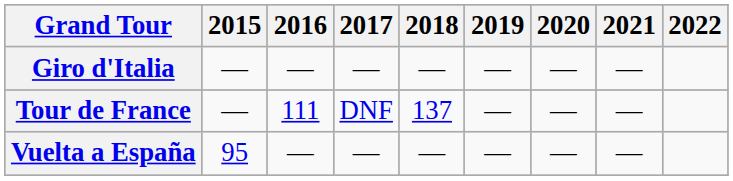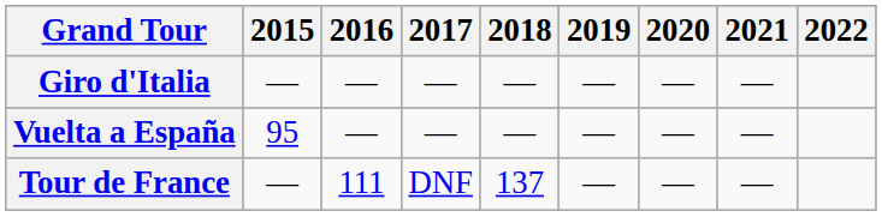 <table class="wikitable plainrowheaders">
 <tr>
 <th scope="col"><a href='#'>Grand Tour</a></th>
 <th scope="col">2015</th>
 <th scope="col">2016</th>
 <th scope="col">2017</th>
 <th scope="col">2018</th>
 <th scope="col">2019</th>
 <th scope="col">2020</th>
 <th scope="col">2021</th>
 <th scope="col">2022</th>
 </tr>
 <tr style="text-align:center;">
 <th scope="row"> <a href='#'>Giro d'Italia</a></th>
 <td>—</td>
 <td>—</td>
 <td>—</td>
 <td>—</td>
 <td>—</td>
 <td>—</td>
 <td>—</td>
 <td></td>
 </tr>
 <tr style="text-align:center;">
+<th scope="row"> <a href='#'>Vuelta a España</a></th>
+<td><a href='#'>95</a></td>
+<td>—</td>
+<td>—</td>
+<td>—</td>
+<td>—</td>
+<td>—</td>
+<td>—</td>
+<td></td>
+</tr>
+<tr style="text-align:center;">
 <th scope="row"> <a href='#'>Tour de France</a></th>
 <td>—</td>
 <td><a href='#'>111</a></td>
 <td><a href='#'>DNF</a></td>
 <td><a href='#'>137</a></td>
 <td>—</td>
 <td>—</td>
 <td>—</td>
 <td></td>
 </tr>
-<tr style="text-align:center;">
-<th scope="row"> <a href='#'>Vuelta a España</a></th>
-<td><a href='#'>95</a></td>
-<td>—</td>
-<td>—</td>
-<td>—</td>
-<td>—</td>
-<td>—</td>
-<td>—</td>
-<td></td>
-</tr>
 </table>
